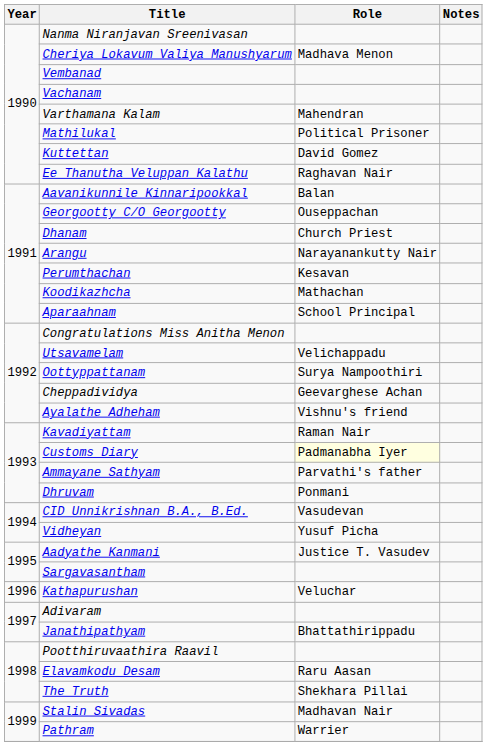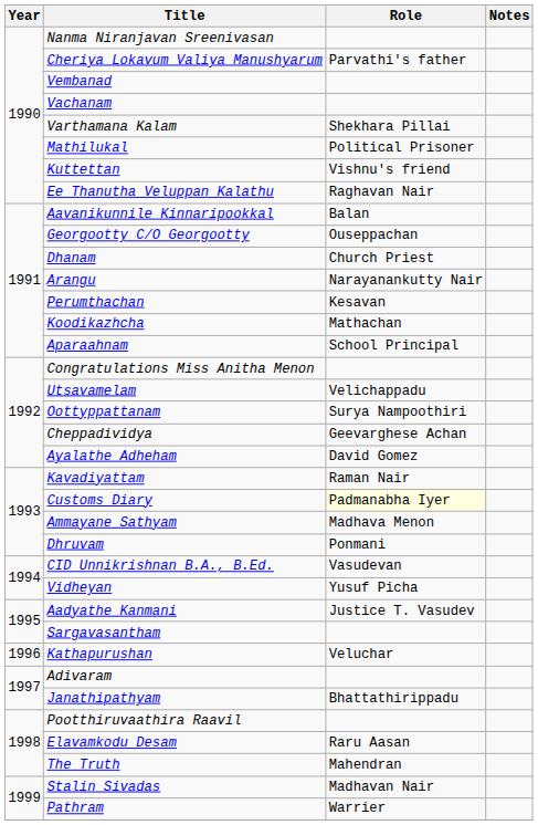 <table class="wikitable sortable">
 <tr>
 <th>Year</th>
 <th>Title</th>
 <th>Role</th>
 <th class="unsortable">Notes</th>
 </tr>
 <tr>
 <td rowspan=8>1990</td>
 <td><em>Nanma Niranjavan Sreenivasan</em></td>
 <td></td>
 <td></td>
 </tr>
 <tr>
 <td><em><a href='#'>Cheriya Lokavum Valiya Manushyarum</a></em></td>
-<td>Madhava Menon</td>
+<td>Parvathi's father</td>
 <td></td>
 </tr>
 <tr>
 <td><em><a href='#'>Vembanad</a></em></td>
 <td></td>
 <td></td>
 </tr>
 <tr>
 <td><em><a href='#'>Vachanam</a></em></td>
 <td></td>
 <td></td>
 </tr>
 <tr>
 <td><em>Varthamana Kalam</em></td>
-<td>Mahendran</td>
+<td>Shekhara Pillai</td>
 <td></td>
 </tr>
 <tr>
 <td><em><a href='#'>Mathilukal</a></em></td>
 <td>Political Prisoner</td>
 <td></td>
 </tr>
 <tr>
 <td><em><a href='#'>Kuttettan</a></em></td>
-<td>David Gomez</td>
+<td>Vishnu's friend</td>
 <td></td>
 </tr>
 <tr>
 <td><em><a href='#'>Ee Thanutha Veluppan Kalathu</a></em></td>
 <td>Raghavan Nair</td>
 <td></td>
 </tr>
 <tr>
 <td rowspan=7>1991</td>
 <td><em><a href='#'>Aavanikunnile Kinnaripookkal</a></em></td>
 <td>Balan</td>
 <td></td>
 </tr>
 <tr>
 <td><em><a href='#'>Georgootty C/O Georgootty</a></em></td>
 <td>Ouseppachan</td>
 <td></td>
 </tr>
 <tr>
 <td><em><a href='#'>Dhanam</a></em></td>
 <td>Church Priest</td>
 <td></td>
 </tr>
 <tr>
 <td><em><a href='#'>Arangu</a></em></td>
 <td>Narayanankutty Nair</td>
 <td></td>
 </tr>
 <tr>
 <td><em><a href='#'>Perumthachan</a></em></td>
 <td>Kesavan</td>
 <td></td>
 </tr>
 <tr>
 <td><em><a href='#'>Koodikazhcha</a></em></td>
 <td>Mathachan</td>
 <td></td>
 </tr>
 <tr>
 <td><em><a href='#'>Aparaahnam</a></em></td>
 <td>School Principal</td>
 <td></td>
 </tr>
 <tr>
 <td rowspan=5>1992</td>
 <td><em>Congratulations Miss Anitha Menon</em></td>
 <td></td>
 <td></td>
 </tr>
 <tr>
 <td><em><a href='#'>Utsavamelam</a></em></td>
 <td>Velichappadu</td>
 <td></td>
 </tr>
 <tr>
 <td><em><a href='#'>Oottyppattanam</a></em></td>
 <td>Surya Nampoothiri</td>
 <td></td>
 </tr>
 <tr>
 <td><em>Cheppadividya</em></td>
 <td>Geevarghese Achan</td>
 <td></td>
 </tr>
 <tr>
 <td><em><a href='#'>Ayalathe Adheham</a></em></td>
-<td>Vishnu's friend</td>
+<td>David Gomez</td>
 <td></td>
 </tr>
 <tr>
 <td rowspan=4>1993</td>
 <td><em><a href='#'>Kavadiyattam</a></em></td>
 <td>Raman Nair</td>
 <td></td>
 </tr>
 <tr>
 <td><em><a href='#'>Customs Diary</a></em></td>
 <td style="background: lightyellow;">Padmanabha Iyer</td>
 <td></td>
 </tr>
 <tr>
 <td><em><a href='#'>Ammayane Sathyam</a></em></td>
-<td>Parvathi's father</td>
+<td>Madhava Menon</td>
 <td></td>
 </tr>
 <tr>
 <td><em><a href='#'>Dhruvam</a></em></td>
 <td>Ponmani</td>
 <td></td>
 </tr>
 <tr>
 <td rowspan=2>1994</td>
 <td><em><a href='#'>CID Unnikrishnan B.A., B.Ed.</a></em></td>
 <td>Vasudevan</td>
 <td></td>
 </tr>
 <tr>
 <td><em><a href='#'>Vidheyan</a></em></td>
 <td>Yusuf Picha</td>
 <td></td>
 </tr>
 <tr>
 <td rowspan=2>1995</td>
 <td><em><a href='#'>Aadyathe Kanmani</a></em></td>
 <td>Justice T. Vasudev</td>
 <td></td>
 </tr>
 <tr>
 <td><em><a href='#'>Sargavasantham</a></em></td>
 <td></td>
 <td></td>
 </tr>
 <tr>
 <td>1996</td>
 <td><em><a href='#'>Kathapurushan</a></em></td>
 <td>Veluchar</td>
 <td></td>
 </tr>
 <tr>
 <td rowspan=2>1997</td>
 <td><em>Adivaram</em></td>
 <td></td>
 <td></td>
 </tr>
 <tr>
 <td><em><a href='#'>Janathipathyam</a></em></td>
 <td>Bhattathirippadu</td>
 <td></td>
 </tr>
 <tr>
 <td rowspan=3>1998</td>
 <td><em>Pootthiruvaathira Raavil</em></td>
 <td></td>
 <td></td>
 </tr>
 <tr>
 <td><em><a href='#'>Elavamkodu Desam</a></em></td>
 <td>Raru Aasan</td>
 <td></td>
 </tr>
 <tr>
 <td><em><a href='#'>The Truth</a></em></td>
-<td>Shekhara Pillai</td>
+<td>Mahendran</td>
 <td></td>
 </tr>
 <tr>
 <td rowspan=2>1999</td>
 <td><em><a href='#'>Stalin Sivadas</a></em></td>
 <td>Madhavan Nair</td>
 <td></td>
 </tr>
 <tr>
 <td><em><a href='#'>Pathram</a></em></td>
 <td>Warrier</td>
 <td></td>
 </tr>
 <tr>
 </tr>
 </table>
